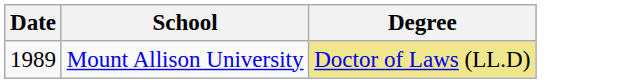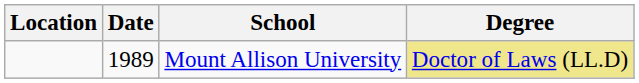 <table class="wikitable">
 <tr>
+<th>Location</th>
 <th>Date</th>
 <th>School</th>
 <th>Degree</th>
 </tr>
 <tr>
+<td></td>
 <td>1989</td>
 <td><a href='#'>Mount Allison University</a></td>
 <td style="background: khaki;"><a href='#'>Doctor of Laws</a> (LL.D)</td>
 </tr>
 </table>
